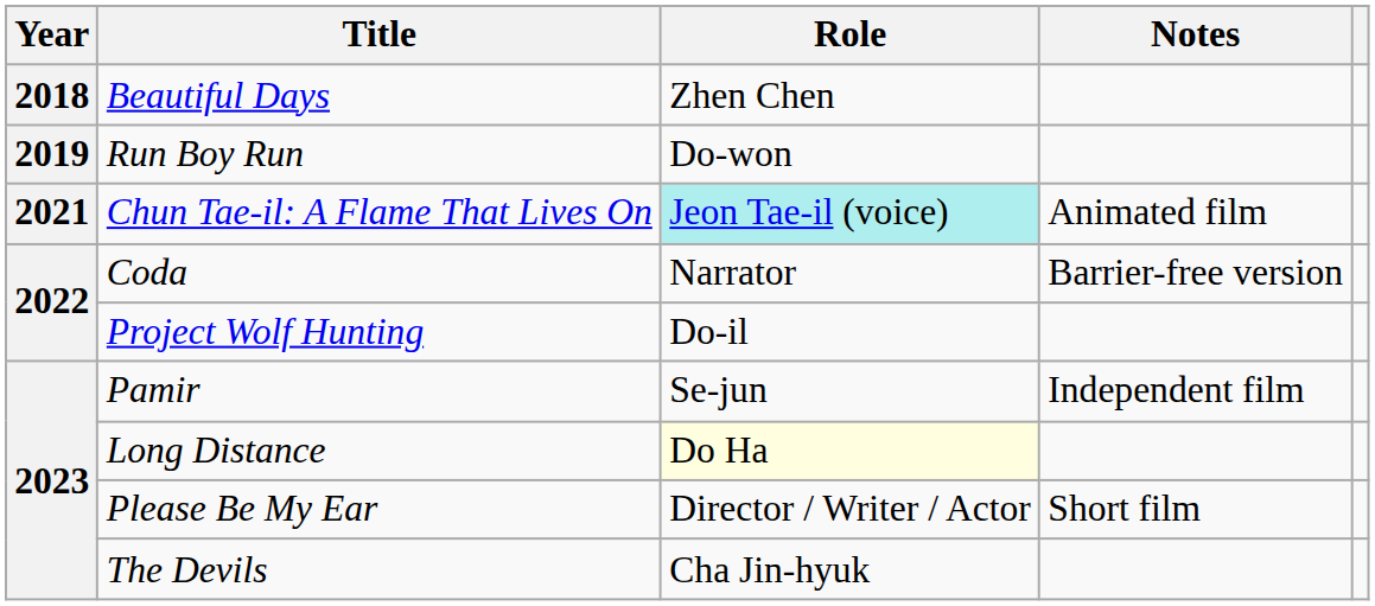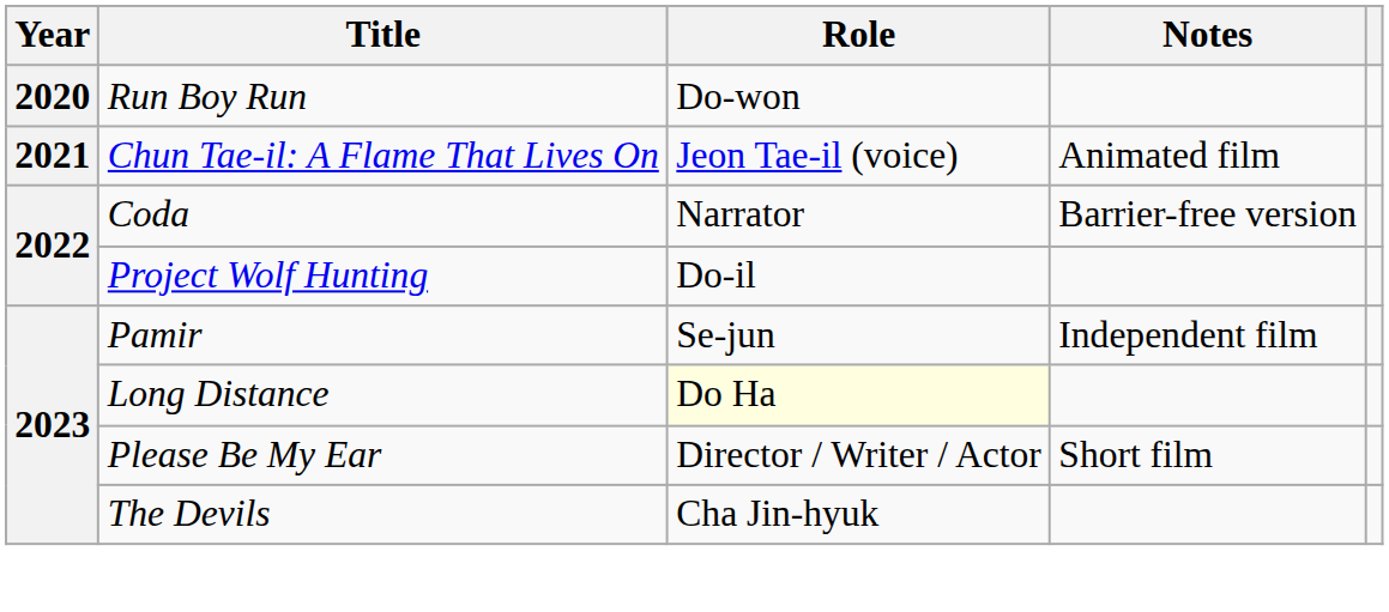 <table class="wikitable plainrowheaders sortable">
 <tr>
 <th scope="col">Year</th>
 <th scope="col">Title</th>
 <th scope="col">Role</th>
 <th scope="col">Notes</th>
 <th scope="col" class="unsortable"></th>
 </tr>
 <tr>
-<th scope="row">2018</th>
-<td><em><a href='#'>Beautiful Days</a></em></td>
-<td>Zhen Chen</td>
-<td></td>
-<td style="text-align:center"></td>
-</tr>
-<tr>
-<th scope="row">2019</th>
+<th scope="row">2020</th>
 <td><em>Run Boy Run</em></td>
 <td>Do-won</td>
 <td></td>
 <td style="text-align:center"></td>
 </tr>
 <tr>
 <th scope="row">2021</th>
 <td><em><a href='#'>Chun Tae-il: A Flame That Lives On</a></em></td>
-<td style="background: paleturquoise;"><a href='#'>Jeon Tae-il</a> (voice)</td>
+<td><a href='#'>Jeon Tae-il</a> (voice)</td>
 <td>Animated film</td>
 <td style="text-align:center"></td>
 </tr>
 <tr>
 <th scope="row" rowspan="2">2022</th>
 <td><em>Coda</em></td>
 <td>Narrator</td>
 <td>Barrier-free version</td>
 <td style="text-align:center"></td>
 </tr>
 <tr>
 <td><em><a href='#'>Project Wolf Hunting</a></em></td>
 <td>Do-il</td>
 <td></td>
 <td style="text-align:center"></td>
 </tr>
 <tr>
 <th scope="row" rowspan="4">2023</th>
 <td><em>Pamir</em></td>
 <td>Se-jun</td>
 <td>Independent film</td>
 <td style="text-align:center"></td>
 </tr>
 <tr>
 <td><em>Long Distance</em></td>
 <td style="background: lightyellow;">Do Ha</td>
 <td></td>
 <td style="text-align:center"></td>
 </tr>
 <tr>
 <td><em>Please Be My Ear</em></td>
 <td>Director / Writer / Actor</td>
 <td>Short film</td>
 <td style="text-align:center"></td>
 </tr>
 <tr>
 <td><em>The Devils</em></td>
 <td>Cha Jin-hyuk</td>
 <td></td>
 <td style="text-align:center"></td>
 </tr>
 </table>
